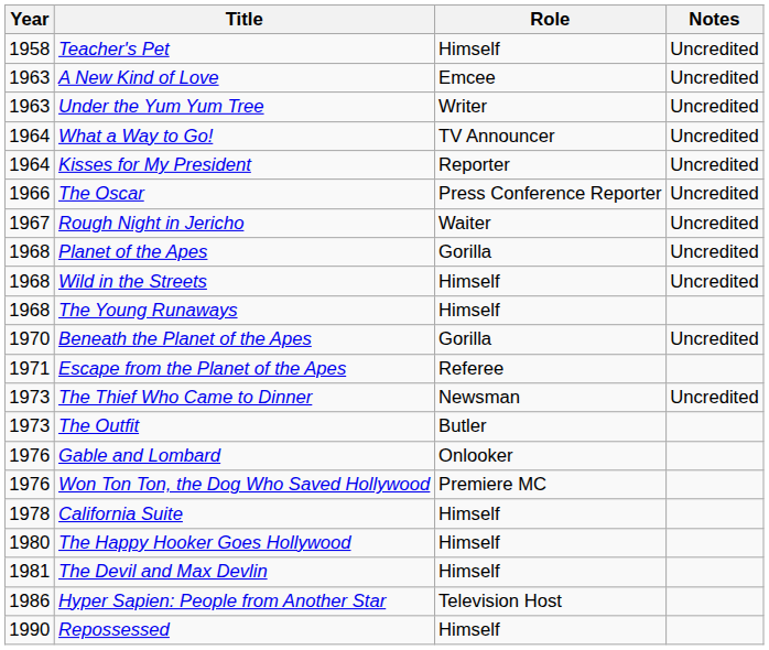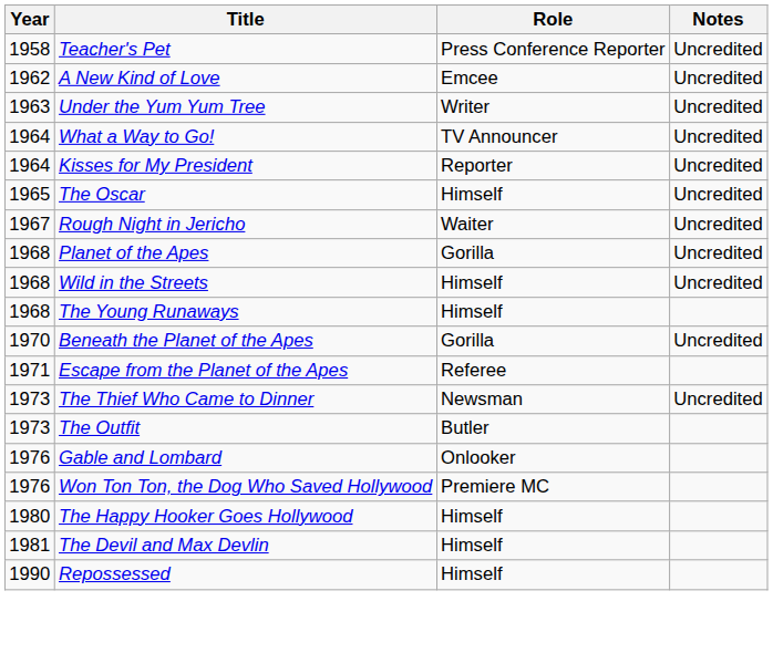 <table class="wikitable">
 <tr>
 <th>Year</th>
 <th>Title</th>
 <th>Role</th>
 <th>Notes</th>
 </tr>
 <tr>
 <td>1958</td>
 <td><em><a href='#'>Teacher's Pet</a></em></td>
-<td>Himself</td>
+<td>Press Conference Reporter</td>
 <td>Uncredited</td>
 </tr>
 <tr>
-<td>1963</td>
+<td>1962</td>
 <td><em><a href='#'>A New Kind of Love</a></em></td>
 <td>Emcee</td>
 <td>Uncredited</td>
 </tr>
 <tr>
 <td>1963</td>
 <td><em><a href='#'>Under the Yum Yum Tree</a></em></td>
 <td>Writer</td>
 <td>Uncredited</td>
 </tr>
 <tr>
 <td>1964</td>
 <td><em><a href='#'>What a Way to Go!</a></em></td>
 <td>TV Announcer</td>
 <td>Uncredited</td>
 </tr>
 <tr>
 <td>1964</td>
 <td><em><a href='#'>Kisses for My President</a></em></td>
 <td>Reporter</td>
 <td>Uncredited</td>
 </tr>
 <tr>
-<td>1966</td>
+<td>1965</td>
 <td><em><a href='#'>The Oscar</a></em></td>
-<td>Press Conference Reporter</td>
+<td>Himself</td>
 <td>Uncredited</td>
 </tr>
 <tr>
 <td>1967</td>
 <td><em><a href='#'>Rough Night in Jericho</a></em></td>
 <td>Waiter</td>
 <td>Uncredited</td>
 </tr>
 <tr>
 <td>1968</td>
 <td><em><a href='#'>Planet of the Apes</a></em></td>
 <td>Gorilla</td>
 <td>Uncredited</td>
 </tr>
 <tr>
 <td>1968</td>
 <td><em><a href='#'>Wild in the Streets</a></em></td>
 <td>Himself</td>
 <td>Uncredited</td>
 </tr>
 <tr>
 <td>1968</td>
 <td><em><a href='#'>The Young Runaways</a></em></td>
 <td>Himself</td>
 <td></td>
 </tr>
 <tr>
 <td>1970</td>
 <td><em><a href='#'>Beneath the Planet of the Apes</a></em></td>
 <td>Gorilla</td>
 <td>Uncredited</td>
 </tr>
 <tr>
 <td>1971</td>
 <td><em><a href='#'>Escape from the Planet of the Apes</a></em></td>
 <td>Referee</td>
 <td></td>
 </tr>
 <tr>
 <td>1973</td>
 <td><em><a href='#'>The Thief Who Came to Dinner</a></em></td>
 <td>Newsman</td>
 <td>Uncredited</td>
 </tr>
 <tr>
 <td>1973</td>
 <td><em><a href='#'>The Outfit</a></em></td>
 <td>Butler</td>
 <td></td>
 </tr>
 <tr>
 <td>1976</td>
 <td><em><a href='#'>Gable and Lombard</a></em></td>
 <td>Onlooker</td>
 <td></td>
 </tr>
 <tr>
 <td>1976</td>
 <td><em><a href='#'>Won Ton Ton, the Dog Who Saved Hollywood</a></em></td>
 <td>Premiere MC</td>
 <td></td>
 </tr>
 <tr>
-<td>1978</td>
-<td><em><a href='#'>California Suite</a></em></td>
-<td>Himself</td>
-<td></td>
-</tr>
-<tr>
 <td>1980</td>
 <td><em><a href='#'>The Happy Hooker Goes Hollywood</a></em></td>
 <td>Himself</td>
 <td></td>
 </tr>
 <tr>
 <td>1981</td>
 <td><em><a href='#'>The Devil and Max Devlin</a></em></td>
 <td>Himself</td>
 <td></td>
 </tr>
 <tr>
-<td>1986</td>
-<td><em><a href='#'>Hyper Sapien: People from Another Star</a></em></td>
-<td>Television Host</td>
-<td></td>
-</tr>
-<tr>
 <td>1990</td>
 <td><em><a href='#'>Repossessed</a></em></td>
 <td>Himself</td>
 <td></td>
 </tr>
 </table>
